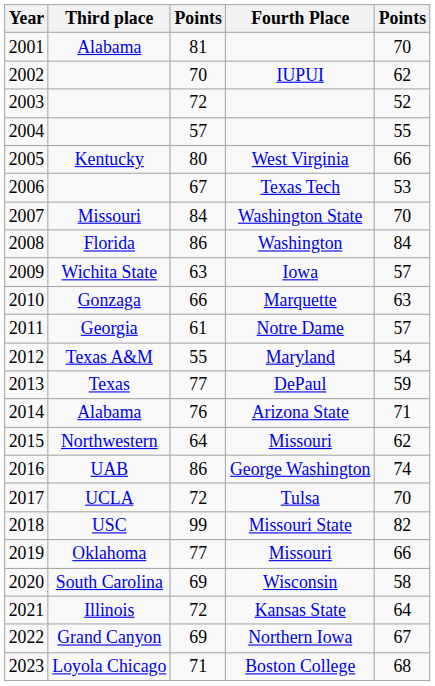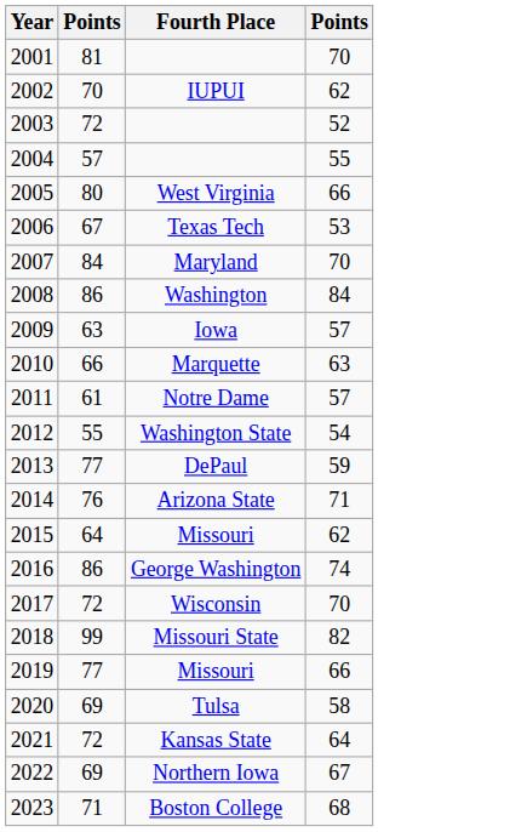 <table class="wikitable" style="text-align:center">
 <tr>
 <th>Year</th>
-<th>Third place</th>
 <th>Points</th>
 <th>Fourth Place</th>
 <th>Points</th>
 </tr>
 <tr>
 <td>2001</td>
-<td><a href='#'>Alabama</a></td>
 <td>81</td>
 <td></td>
 <td>70</td>
 </tr>
 <tr>
 <td>2002</td>
-<td></td>
 <td>70</td>
 <td><a href='#'>IUPUI</a></td>
 <td>62</td>
 </tr>
 <tr>
 <td>2003</td>
-<td></td>
 <td>72</td>
 <td></td>
 <td>52</td>
 </tr>
 <tr>
 <td>2004</td>
-<td></td>
 <td>57</td>
 <td></td>
 <td>55</td>
 </tr>
 <tr>
 <td>2005</td>
-<td><a href='#'>Kentucky</a></td>
 <td>80</td>
 <td><a href='#'>West Virginia</a></td>
 <td>66</td>
 </tr>
 <tr>
 <td>2006</td>
-<td></td>
 <td>67</td>
 <td><a href='#'>Texas Tech</a></td>
 <td>53</td>
 </tr>
 <tr>
 <td>2007</td>
-<td><a href='#'>Missouri</a></td>
 <td>84</td>
-<td><a href='#'>Washington State</a></td>
+<td><a href='#'>Maryland</a></td>
 <td>70</td>
 </tr>
 <tr>
 <td>2008</td>
-<td><a href='#'>Florida</a></td>
 <td>86</td>
 <td><a href='#'>Washington</a></td>
 <td>84</td>
 </tr>
 <tr>
 <td>2009</td>
-<td><a href='#'>Wichita State</a></td>
 <td>63</td>
 <td><a href='#'>Iowa</a></td>
 <td>57</td>
 </tr>
 <tr>
 <td>2010</td>
-<td><a href='#'>Gonzaga</a></td>
 <td>66</td>
 <td><a href='#'>Marquette</a></td>
 <td>63</td>
 </tr>
 <tr>
 <td>2011</td>
-<td><a href='#'>Georgia</a></td>
 <td>61</td>
 <td><a href='#'>Notre Dame</a></td>
 <td>57</td>
 </tr>
 <tr>
 <td>2012</td>
-<td><a href='#'>Texas A&M</a></td>
 <td>55</td>
-<td><a href='#'>Maryland</a></td>
+<td><a href='#'>Washington State</a></td>
 <td>54</td>
 </tr>
 <tr>
 <td>2013</td>
-<td><a href='#'>Texas</a></td>
 <td>77</td>
 <td><a href='#'>DePaul</a></td>
 <td>59</td>
 </tr>
 <tr>
 <td>2014</td>
-<td><a href='#'>Alabama</a></td>
 <td>76</td>
 <td><a href='#'>Arizona State</a></td>
 <td>71</td>
 </tr>
 <tr>
 <td>2015</td>
-<td><a href='#'>Northwestern</a></td>
 <td>64</td>
 <td><a href='#'>Missouri</a></td>
 <td>62</td>
 </tr>
 <tr>
 <td>2016</td>
-<td><a href='#'>UAB</a></td>
 <td>86</td>
 <td><a href='#'>George Washington</a></td>
 <td>74</td>
 </tr>
 <tr>
 <td>2017</td>
-<td><a href='#'>UCLA</a></td>
 <td>72</td>
-<td><a href='#'>Tulsa</a></td>
+<td><a href='#'>Wisconsin</a></td>
 <td>70</td>
 </tr>
 <tr>
 <td>2018</td>
-<td><a href='#'>USC</a></td>
 <td>99</td>
 <td><a href='#'>Missouri State</a></td>
 <td>82</td>
 </tr>
 <tr>
 <td>2019</td>
-<td><a href='#'>Oklahoma</a></td>
 <td>77</td>
 <td><a href='#'>Missouri</a></td>
 <td>66</td>
 </tr>
 <tr>
 <td>2020</td>
-<td><a href='#'>South Carolina</a></td>
 <td>69</td>
-<td><a href='#'>Wisconsin</a></td>
+<td><a href='#'>Tulsa</a></td>
 <td>58</td>
 </tr>
 <tr>
 <td>2021</td>
-<td><a href='#'>Illinois</a></td>
 <td>72</td>
 <td><a href='#'>Kansas State</a></td>
 <td>64</td>
 </tr>
 <tr>
 <td>2022</td>
-<td><a href='#'>Grand Canyon</a></td>
 <td>69</td>
 <td><a href='#'>Northern Iowa</a></td>
 <td>67</td>
 </tr>
 <tr>
 <td>2023</td>
-<td><a href='#'>Loyola Chicago</a></td>
 <td>71</td>
 <td><a href='#'>Boston College</a></td>
 <td>68</td>
 </tr>
 </table>
